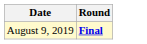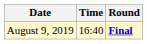 <table class="wikitable">
 <tr>
 <th>Date</th>
+<th>Time</th>
 <th>Round</th>
 </tr>
 <tr style=background:lemonchiffon>
 <td>August 9, 2019</td>
+<td>16:40</td>
 <td><strong><a href='#'>Final</a></strong></td>
 </tr>
 </table>
